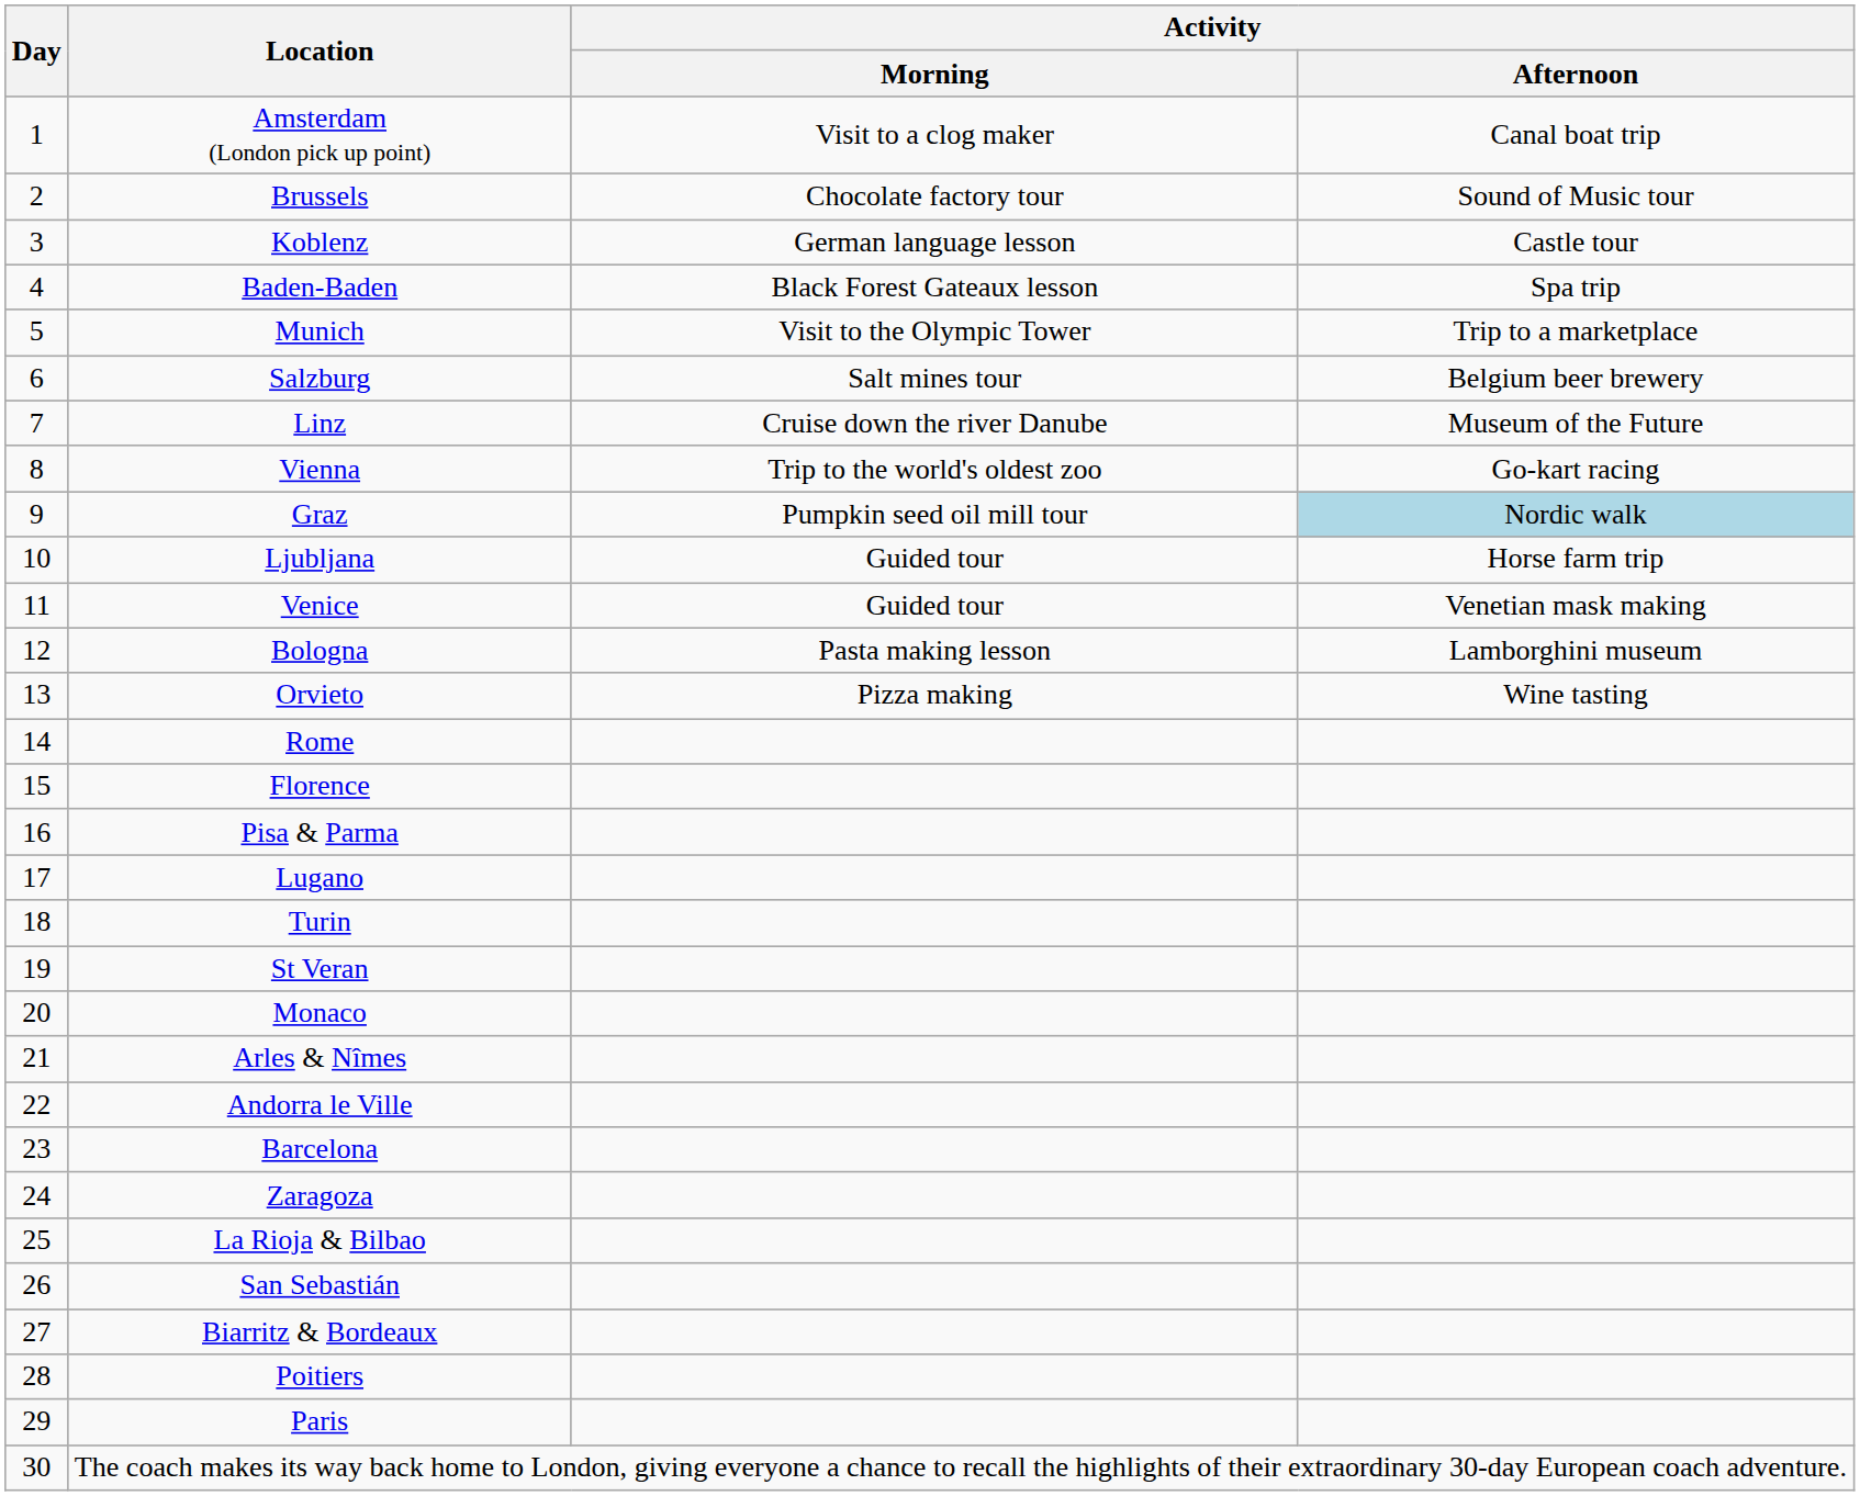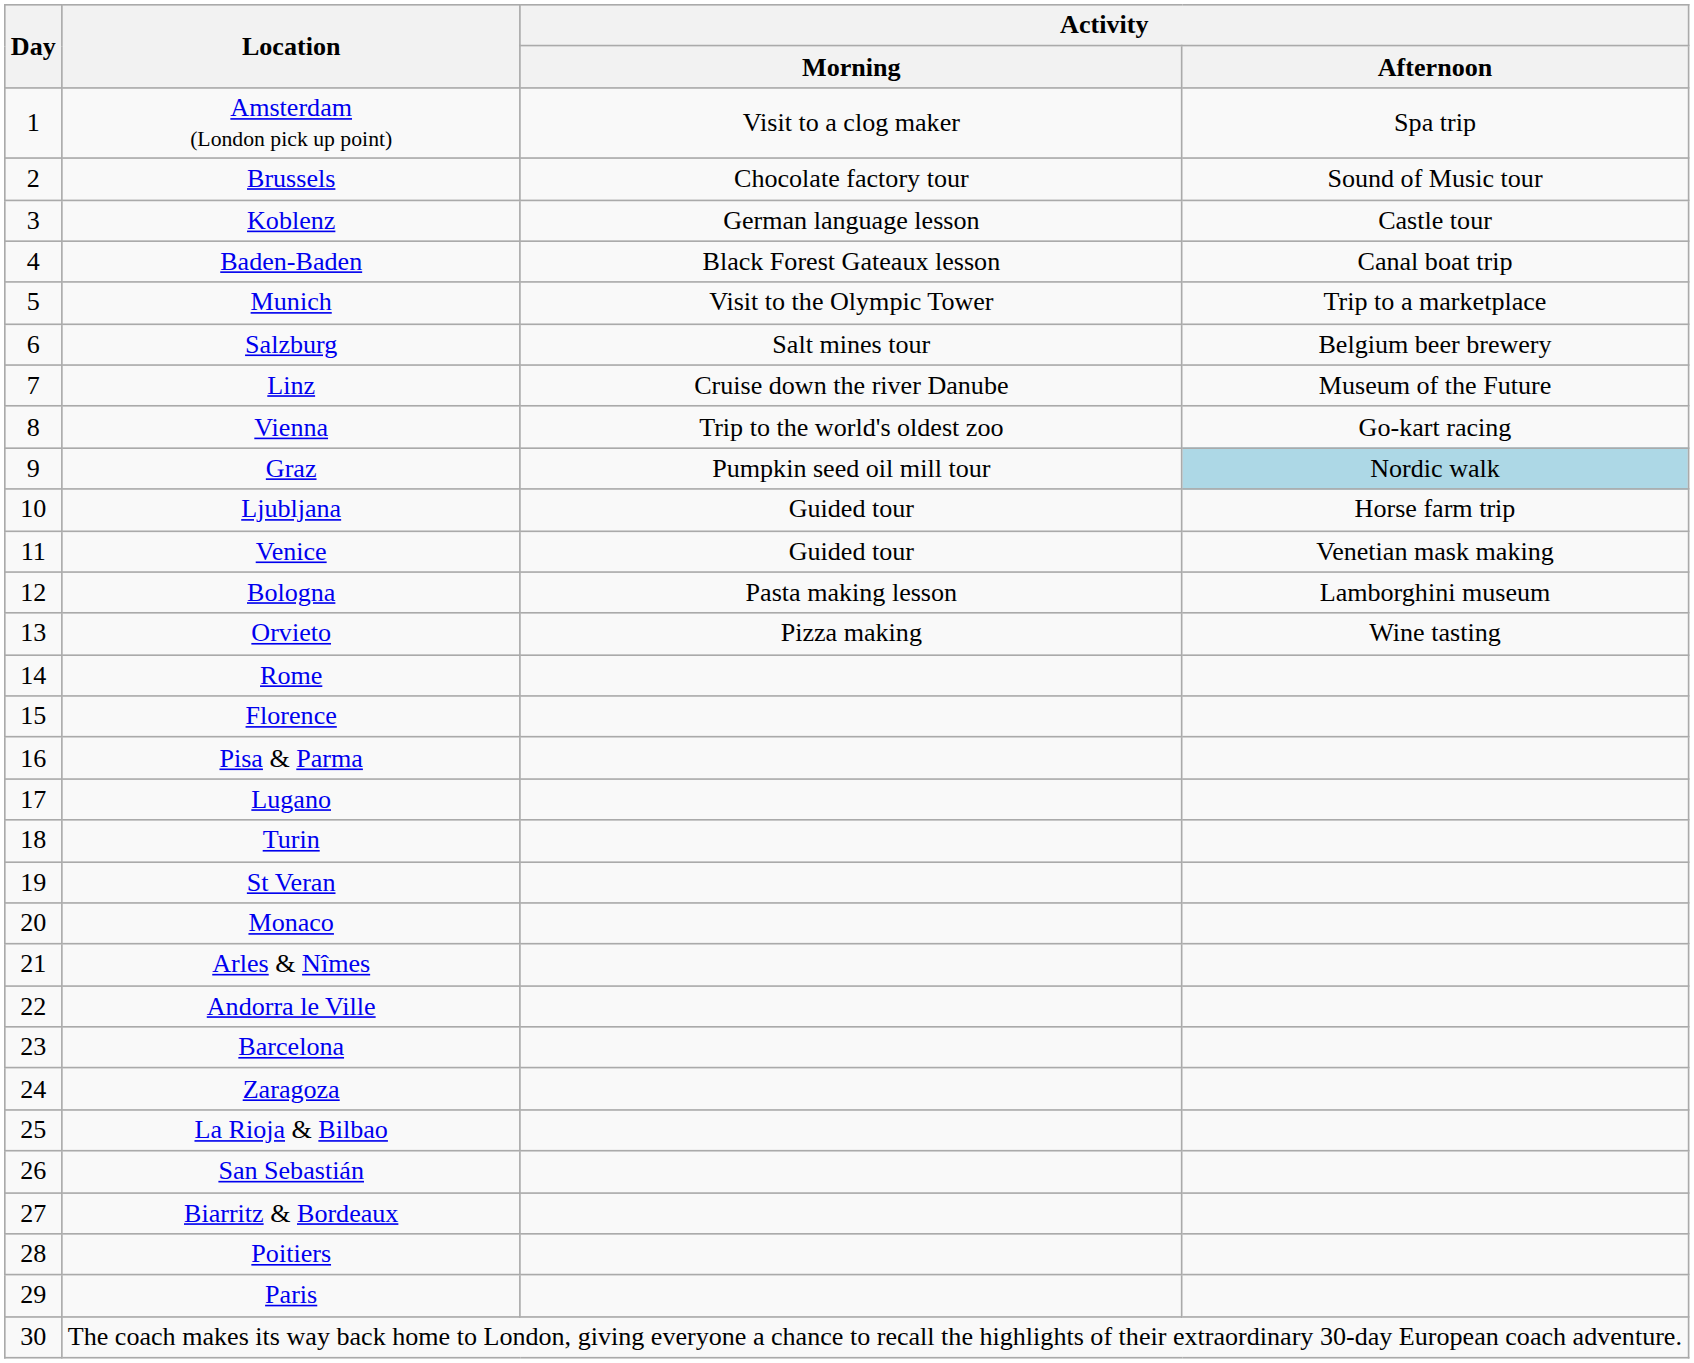 <table class="wikitable" style="text-align:center;">
 <tr>
 <th rowspan=2>Day</th>
 <th rowspan=2>Location</th>
 <th colspan=2>Activity</th>
 </tr>
 <tr>
 <th>Morning</th>
 <th>Afternoon</th>
 </tr>
 <tr>
 <td>1</td>
 <td><a href='#'>Amsterdam</a><br><small>(London pick up point)</small></td>
 <td>Visit to a clog maker</td>
-<td>Canal boat trip</td>
+<td>Spa trip</td>
 </tr>
 <tr>
 <td>2</td>
 <td><a href='#'>Brussels</a></td>
 <td>Chocolate factory tour</td>
 <td>Sound of Music tour</td>
 </tr>
 <tr>
 <td>3</td>
 <td><a href='#'>Koblenz</a></td>
 <td>German language lesson</td>
 <td>Castle tour</td>
 </tr>
 <tr>
 <td>4</td>
 <td><a href='#'>Baden-Baden</a></td>
 <td>Black Forest Gateaux lesson</td>
-<td>Spa trip</td>
+<td>Canal boat trip</td>
 </tr>
 <tr>
 <td>5</td>
 <td><a href='#'>Munich</a></td>
 <td>Visit to the Olympic Tower</td>
 <td>Trip to a marketplace</td>
 </tr>
 <tr>
 <td>6</td>
 <td><a href='#'>Salzburg</a></td>
 <td>Salt mines tour</td>
 <td>Belgium beer brewery</td>
 </tr>
 <tr>
 <td>7</td>
 <td><a href='#'>Linz</a></td>
 <td>Cruise down the river Danube</td>
 <td>Museum of the Future</td>
 </tr>
 <tr>
 <td>8</td>
 <td><a href='#'>Vienna</a></td>
 <td>Trip to the world's oldest zoo</td>
 <td>Go-kart racing</td>
 </tr>
 <tr>
 <td>9</td>
 <td><a href='#'>Graz</a></td>
 <td>Pumpkin seed oil mill tour</td>
 <td style="background: lightblue;">Nordic walk</td>
 </tr>
 <tr>
 <td>10</td>
 <td><a href='#'>Ljubljana</a></td>
 <td>Guided tour</td>
 <td>Horse farm trip</td>
 </tr>
 <tr>
 <td>11</td>
 <td><a href='#'>Venice</a></td>
 <td>Guided tour</td>
 <td>Venetian mask making</td>
 </tr>
 <tr>
 <td>12</td>
 <td><a href='#'>Bologna</a></td>
 <td>Pasta making lesson</td>
 <td>Lamborghini museum</td>
 </tr>
 <tr>
 <td>13</td>
 <td><a href='#'>Orvieto</a></td>
 <td>Pizza making</td>
 <td>Wine tasting</td>
 </tr>
 <tr>
 <td>14</td>
 <td><a href='#'>Rome</a></td>
 <td></td>
 <td></td>
 </tr>
 <tr>
 <td>15</td>
 <td><a href='#'>Florence</a></td>
 <td></td>
 <td></td>
 </tr>
 <tr>
 <td>16</td>
 <td><a href='#'>Pisa</a> & <a href='#'>Parma</a></td>
 <td></td>
 <td></td>
 </tr>
 <tr>
 <td>17</td>
 <td><a href='#'>Lugano</a></td>
 <td></td>
 <td></td>
 </tr>
 <tr>
 <td>18</td>
 <td><a href='#'>Turin</a></td>
 <td></td>
 <td></td>
 </tr>
 <tr>
 <td>19</td>
 <td><a href='#'>St Veran</a></td>
 <td></td>
 <td></td>
 </tr>
 <tr>
 <td>20</td>
 <td><a href='#'>Monaco</a></td>
 <td></td>
 <td></td>
 </tr>
 <tr>
 <td>21</td>
 <td><a href='#'>Arles</a> & <a href='#'>Nîmes</a></td>
 <td></td>
 <td></td>
 </tr>
 <tr>
 <td>22</td>
 <td><a href='#'>Andorra le Ville</a></td>
 <td></td>
 <td></td>
 </tr>
 <tr>
 <td>23</td>
 <td><a href='#'>Barcelona</a></td>
 <td></td>
 <td></td>
 </tr>
 <tr>
 <td>24</td>
 <td><a href='#'>Zaragoza</a></td>
 <td></td>
 <td></td>
 </tr>
 <tr>
 <td>25</td>
 <td><a href='#'>La Rioja</a> & <a href='#'>Bilbao</a></td>
 <td></td>
 <td></td>
 </tr>
 <tr>
 <td>26</td>
 <td><a href='#'>San Sebastián</a></td>
 <td></td>
 <td></td>
 </tr>
 <tr>
 <td>27</td>
 <td><a href='#'>Biarritz</a> & <a href='#'>Bordeaux</a></td>
 <td></td>
 <td></td>
 </tr>
 <tr>
 <td>28</td>
 <td><a href='#'>Poitiers</a></td>
 <td></td>
 <td></td>
 </tr>
 <tr>
 <td>29</td>
 <td><a href='#'>Paris</a></td>
 <td></td>
 <td></td>
 </tr>
 <tr>
 <td>30</td>
 <td colspan=3>The coach makes its way back home to London, giving everyone a chance to recall the highlights of their extraordinary 30-day European coach adventure.</td>
 </tr>
 </table>
